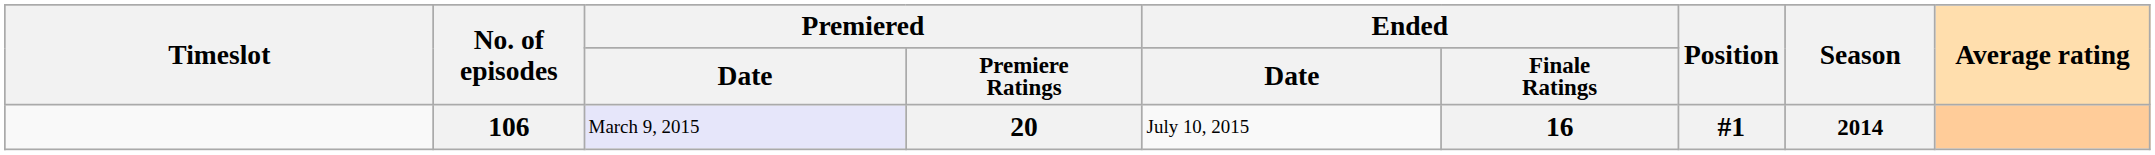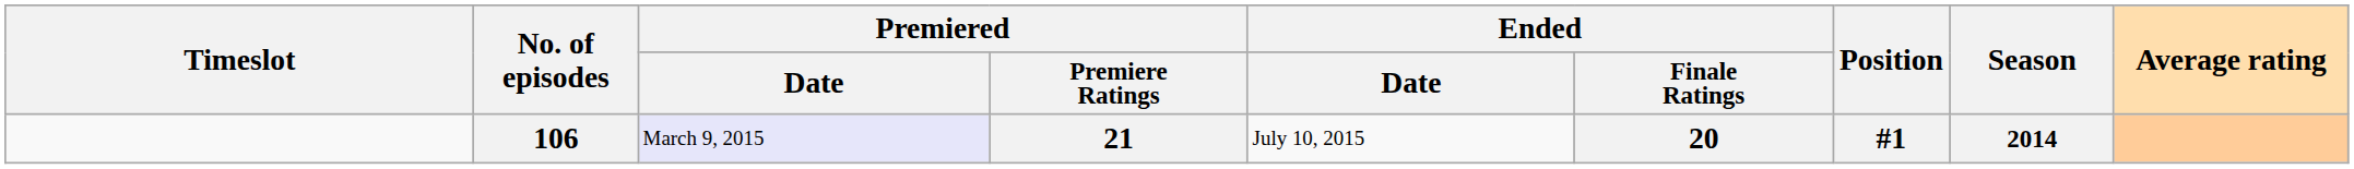 <table class="wikitable">
 <tr>
 <th style="width:20%;" rowspan="2">Timeslot</th>
 <th style="width:7%;" rowspan="2">No. of episodes</th>
 <th colspan=2>Premiered</th>
 <th colspan=2>Ended</th>
 <th style="width:5%;" rowspan="2">Position</th>
 <th style="width:7%;" rowspan="2">Season</th>
 <th style="width:10%; background:#ffdead;" rowspan="2">Average rating</th>
 </tr>
 <tr>
 <th>Date</th>
 <th span style="width:11%; font-size:smaller; line-height:100%;">Premiere<br>Ratings</th>
 <th>Date</th>
 <th span style="width:11%; font-size:smaller; line-height:100%;">Finale<br>Ratings</th>
 </tr>
 <tr>
 <td rowspan="1"></td>
 <th>106</th>
 <td style="background: lavender; font-size:11px;line-height:110%"><div>March 9, 2015</div></td>
+<th>21</th>
+<td style="font-size:11px;line-height:110%"><div>July 10, 2015</div></td>
 <th>20</th>
-<td style="font-size:11px;line-height:110%"><div>July 10, 2015</div></td>
-<th>16</th>
 <th>#1</th>
 <th style="font-size:smaller">2014</th>
 <th style="background:#fc9;"></th>
 </tr>
 </table>
